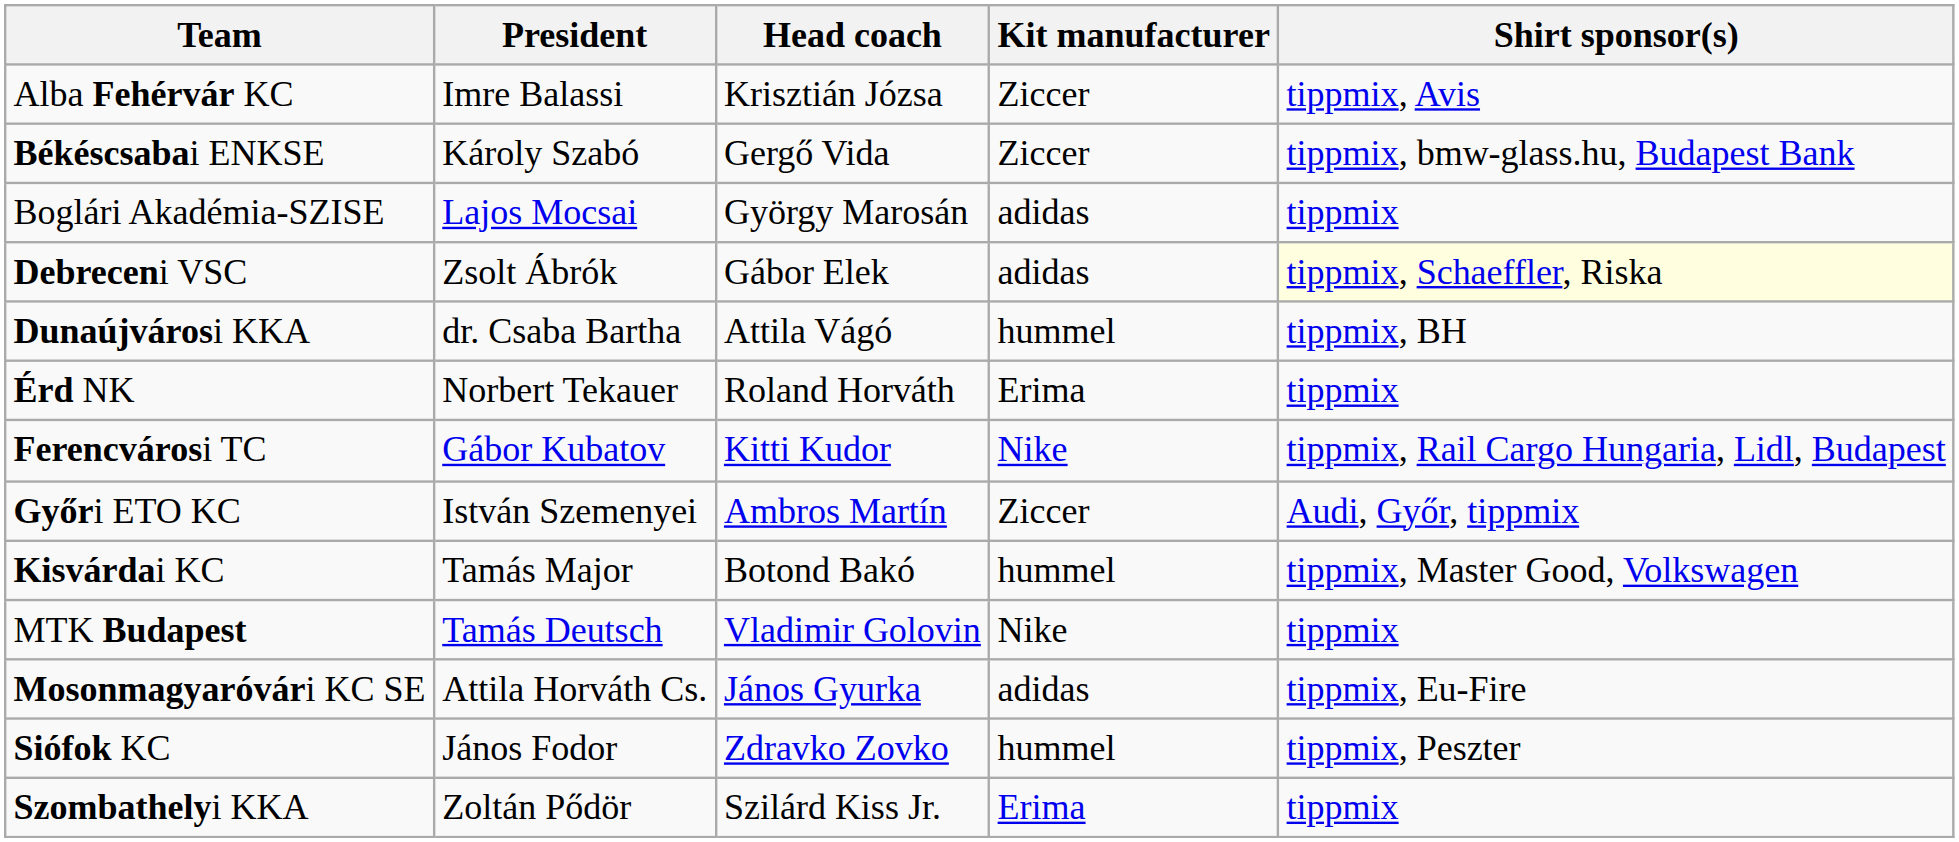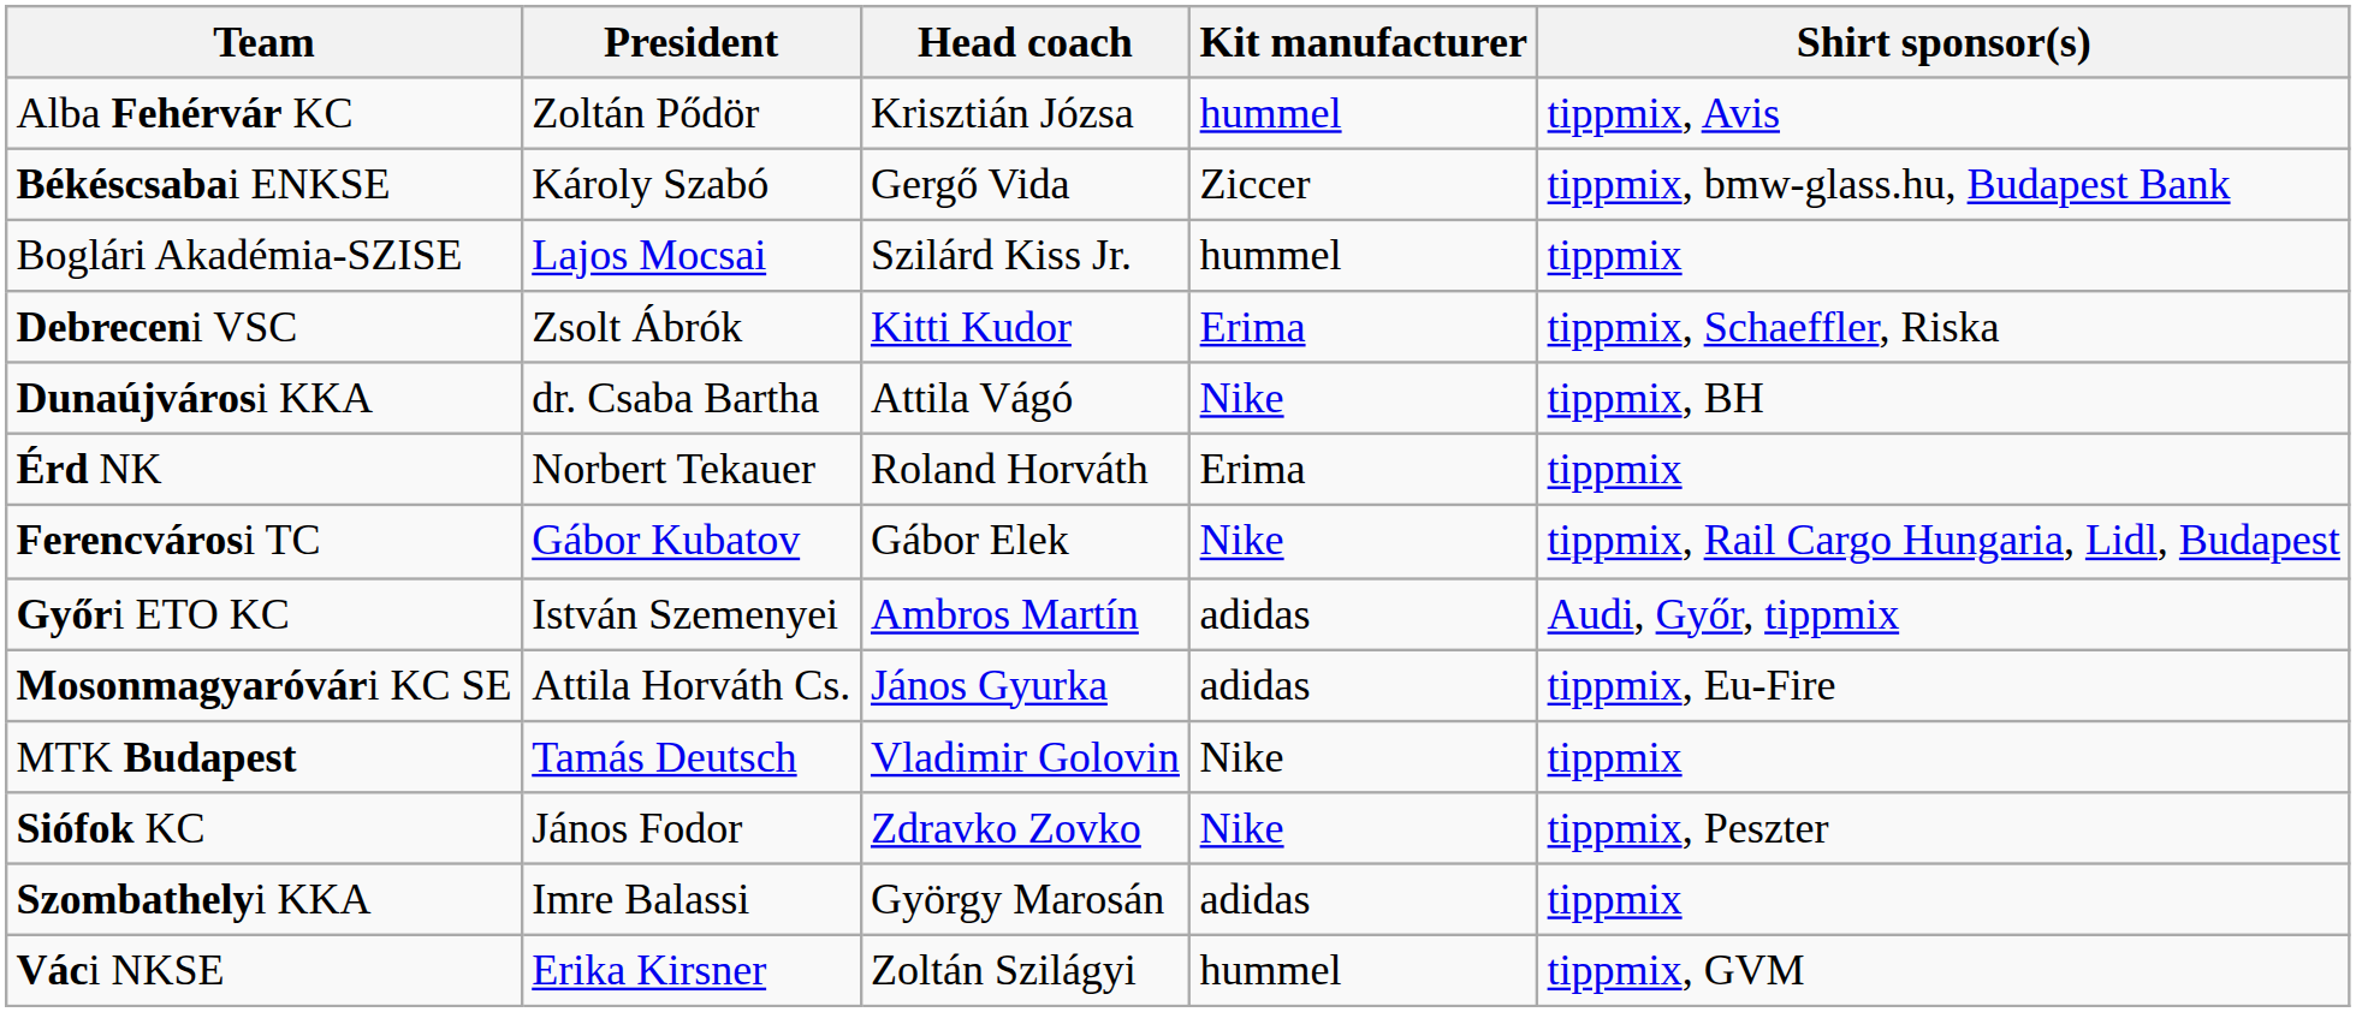 <table class="wikitable sortable" left; style="font-size:95%;">
 <tr>
 <th>Team</th>
 <th>President</th>
 <th>Head coach</th>
 <th>Kit manufacturer</th>
 <th>Shirt sponsor(s)</th>
 </tr>
 <tr>
 <td> Alba <strong>Fehérvár</strong> KC</td>
-<td>Imre Balassi</td>
+<td>Zoltán Pődör</td>
 <td> Krisztián Józsa</td>
-<td>Ziccer</td>
+<td><a href='#'>hummel</a></td>
 <td><a href='#'>tippmix</a>, <a href='#'>Avis</a></td>
 </tr>
 <tr>
 <td> <strong>Békéscsaba</strong>i ENKSE</td>
 <td>Károly Szabó</td>
 <td> Gergő Vida</td>
 <td>Ziccer</td>
 <td><a href='#'>tippmix</a>, bmw-glass.hu, <a href='#'>Budapest Bank</a></td>
 </tr>
 <tr>
 <td> Boglári Akadémia-SZISE</td>
 <td><a href='#'>Lajos Mocsai</a></td>
-<td> György Marosán</td>
-<td>adidas</td>
+<td> Szilárd Kiss Jr.</td>
+<td>hummel</td>
 <td><a href='#'>tippmix</a></td>
 </tr>
 <tr>
 <td> <strong>Debrecen</strong>i VSC</td>
 <td>Zsolt Ábrók</td>
-<td> Gábor Elek</td>
-<td>adidas</td>
-<td style="background: lightyellow;"><a href='#'>tippmix</a>, <a href='#'>Schaeffler</a>, Riska</td>
+<td> <a href='#'>Kitti Kudor</a></td>
+<td><a href='#'>Erima</a></td>
+<td><a href='#'>tippmix</a>, <a href='#'>Schaeffler</a>, Riska</td>
 </tr>
 <tr>
 <td> <strong>Dunaújváros</strong>i KKA</td>
 <td>dr. Csaba Bartha</td>
 <td> Attila Vágó</td>
-<td>hummel</td>
+<td><a href='#'>Nike</a></td>
 <td><a href='#'>tippmix</a>, BH</td>
 </tr>
 <tr>
 <td> <strong>Érd</strong> NK</td>
 <td>Norbert Tekauer</td>
 <td> Roland Horváth</td>
 <td>Erima</td>
 <td><a href='#'>tippmix</a></td>
 </tr>
 <tr>
 <td> <strong>Ferencváros</strong>i TC</td>
 <td><a href='#'>Gábor Kubatov</a></td>
-<td> <a href='#'>Kitti Kudor</a></td>
+<td> Gábor Elek</td>
 <td><a href='#'>Nike</a></td>
 <td><a href='#'>tippmix</a>, <a href='#'>Rail Cargo Hungaria</a>, <a href='#'>Lidl</a>, <a href='#'>Budapest</a></td>
 </tr>
 <tr>
 <td> <strong>Győr</strong>i ETO KC</td>
 <td>István Szemenyei</td>
 <td> <a href='#'>Ambros Martín</a></td>
-<td>Ziccer</td>
+<td>adidas</td>
 <td><a href='#'>Audi</a>, <a href='#'>Győr</a>, <a href='#'>tippmix</a></td>
 </tr>
 <tr>
-<td> <strong>Kisvárda</strong>i KC</td>
-<td>Tamás Major</td>
-<td> Botond Bakó</td>
-<td>hummel</td>
-<td><a href='#'>tippmix</a>, Master Good, <a href='#'>Volkswagen</a></td>
+<td> <strong>Mosonmagyaróvár</strong>i KC SE</td>
+<td>Attila Horváth Cs.</td>
+<td> <a href='#'>János Gyurka</a></td>
+<td>adidas</td>
+<td><a href='#'>tippmix</a>, Eu-Fire</td>
 </tr>
 <tr>
 <td> MTK <strong>Budapest</strong></td>
 <td><a href='#'>Tamás Deutsch</a></td>
 <td> <a href='#'>Vladimir Golovin</a></td>
 <td>Nike</td>
 <td><a href='#'>tippmix</a></td>
 </tr>
 <tr>
-<td> <strong>Mosonmagyaróvár</strong>i KC SE</td>
-<td>Attila Horváth Cs.</td>
-<td> <a href='#'>János Gyurka</a></td>
-<td>adidas</td>
-<td><a href='#'>tippmix</a>, Eu-Fire</td>
-</tr>
-<tr>
 <td> <strong>Siófok</strong> KC</td>
 <td>János Fodor</td>
 <td> <a href='#'>Zdravko Zovko</a></td>
-<td>hummel</td>
+<td><a href='#'>Nike</a></td>
 <td><a href='#'>tippmix</a>, Peszter</td>
 </tr>
 <tr>
 <td> <strong>Szombathely</strong>i KKA</td>
-<td>Zoltán Pődör</td>
-<td> Szilárd Kiss Jr.</td>
-<td><a href='#'>Erima</a></td>
+<td>Imre Balassi</td>
+<td> György Marosán</td>
+<td>adidas</td>
 <td><a href='#'>tippmix</a></td>
 </tr>
+<tr>
+<td> <strong>Vác</strong>i NKSE</td>
+<td><a href='#'>Erika Kirsner</a></td>
+<td> Zoltán Szilágyi</td>
+<td>hummel</td>
+<td><a href='#'>tippmix</a>, GVM</td>
+</tr>
 </table>
